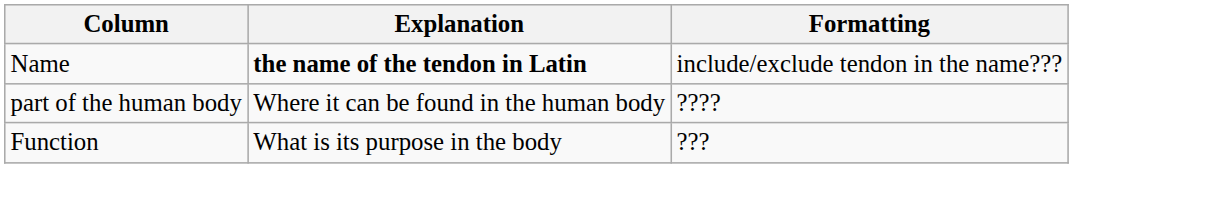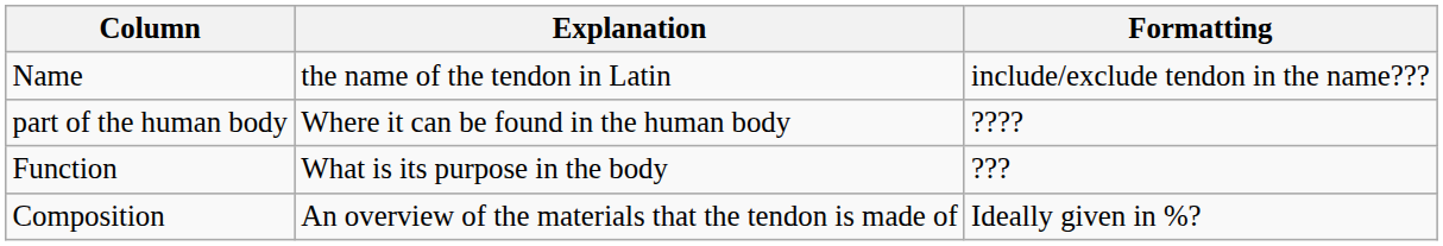 <table class="wikitable sortable static-row-numbers">
 <tr>
 <th>Column</th>
 <th>Explanation</th>
 <th>Formatting</th>
 </tr>
 <tr>
 <td>Name</td>
-<td><strong>the name of the tendon in Latin</strong></td>
+<td>the name of the tendon in Latin</td>
 <td>include/exclude tendon in the name???</td>
 </tr>
 <tr>
 <td>part of the human body</td>
 <td>Where it can be found in the human body</td>
 <td>????</td>
 </tr>
 <tr>
 <td>Function</td>
 <td>What is its purpose in the body</td>
 <td>???</td>
 </tr>
+<tr>
+<td>Composition</td>
+<td>An overview of the materials that the tendon is made of</td>
+<td>Ideally given in %?</td>
+</tr>
 </table>
